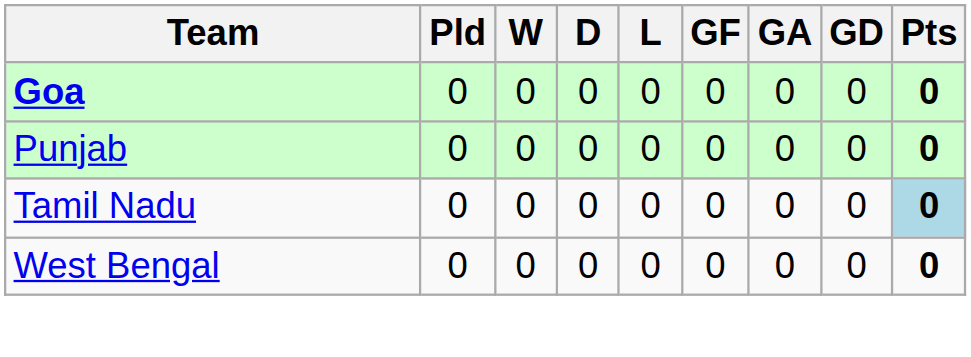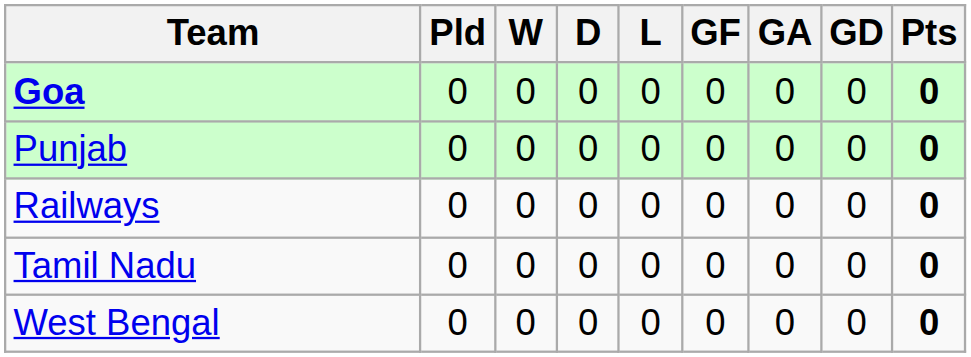 <table class="wikitable" style="text-align: center;">
 <tr>
 <th width="175">Team</th>
 <th width="20">Pld</th>
 <th width="20">W</th>
 <th width="20">D</th>
 <th width="20">L</th>
 <th width="20">GF</th>
 <th width="20">GA</th>
 <th width="20">GD</th>
 <th width="20">Pts</th>
 </tr>
 <tr bgcolor=#ccffcc>
 <td align=left><strong><a href='#'>Goa</a></strong></td>
 <td>0</td>
 <td>0</td>
 <td>0</td>
 <td>0</td>
 <td>0</td>
 <td>0</td>
 <td>0</td>
 <td><strong>0</strong></td>
 </tr>
 <tr bgcolor=#ccffcc>
 <td align=left><a href='#'>Punjab</a></td>
 <td>0</td>
 <td>0</td>
 <td>0</td>
 <td>0</td>
 <td>0</td>
 <td>0</td>
 <td>0</td>
 <td><strong>0</strong></td>
 </tr>
 <tr>
+<td align=left><a href='#'>Railways</a></td>
+<td>0</td>
+<td>0</td>
+<td>0</td>
+<td>0</td>
+<td>0</td>
+<td>0</td>
+<td>0</td>
+<td><strong>0</strong></td>
+</tr>
+<tr>
 <td align=left><a href='#'>Tamil Nadu</a></td>
 <td>0</td>
 <td>0</td>
 <td>0</td>
 <td>0</td>
 <td>0</td>
 <td>0</td>
 <td>0</td>
-<td style="background: lightblue;"><strong>0</strong></td>
+<td><strong>0</strong></td>
 </tr>
 <tr>
 <td align=left><a href='#'>West Bengal</a></td>
 <td>0</td>
 <td>0</td>
 <td>0</td>
 <td>0</td>
 <td>0</td>
 <td>0</td>
 <td>0</td>
 <td><strong>0</strong></td>
 </tr>
 </table>
